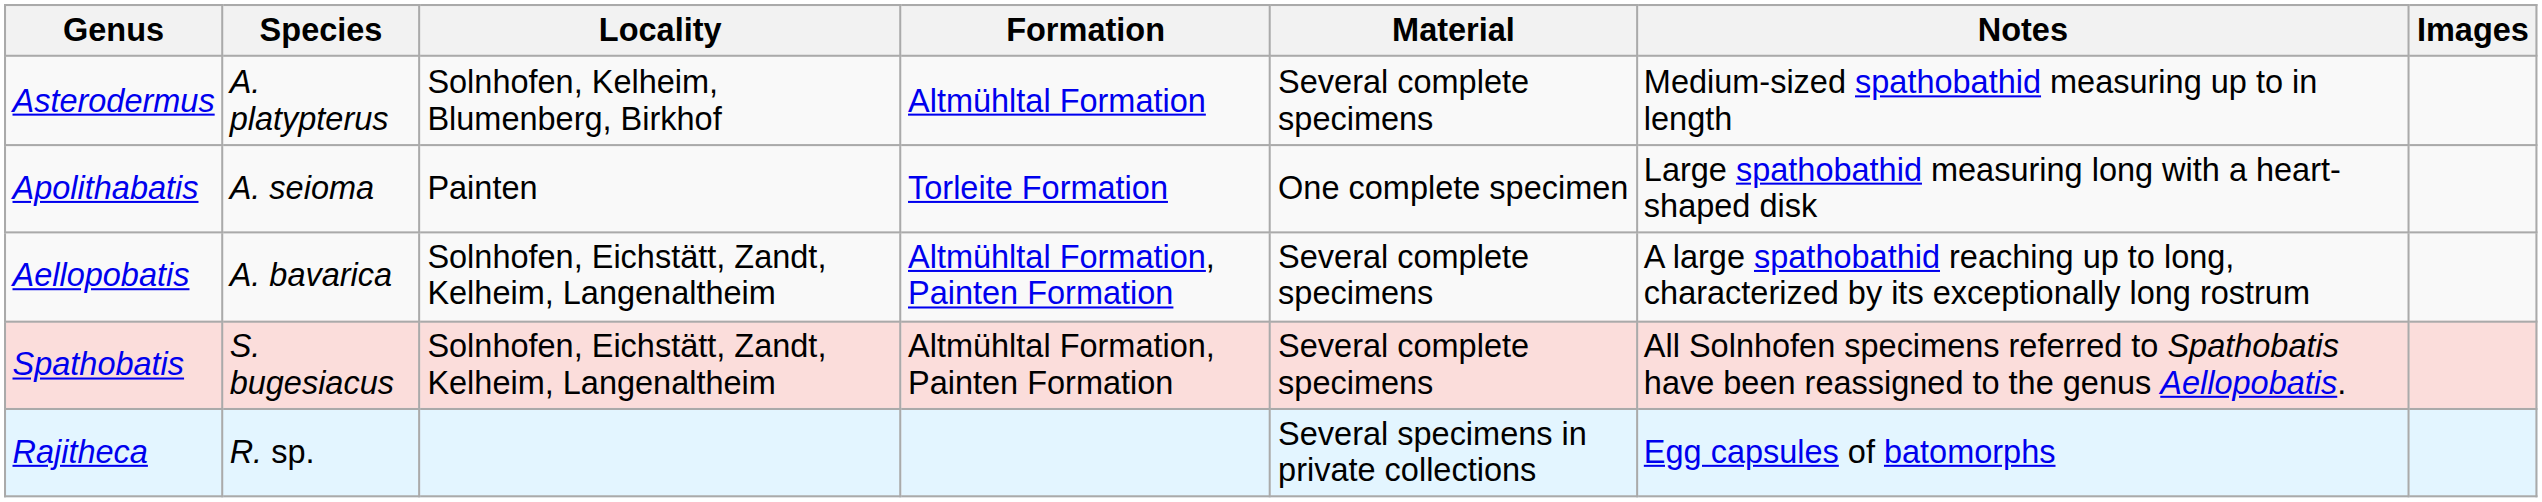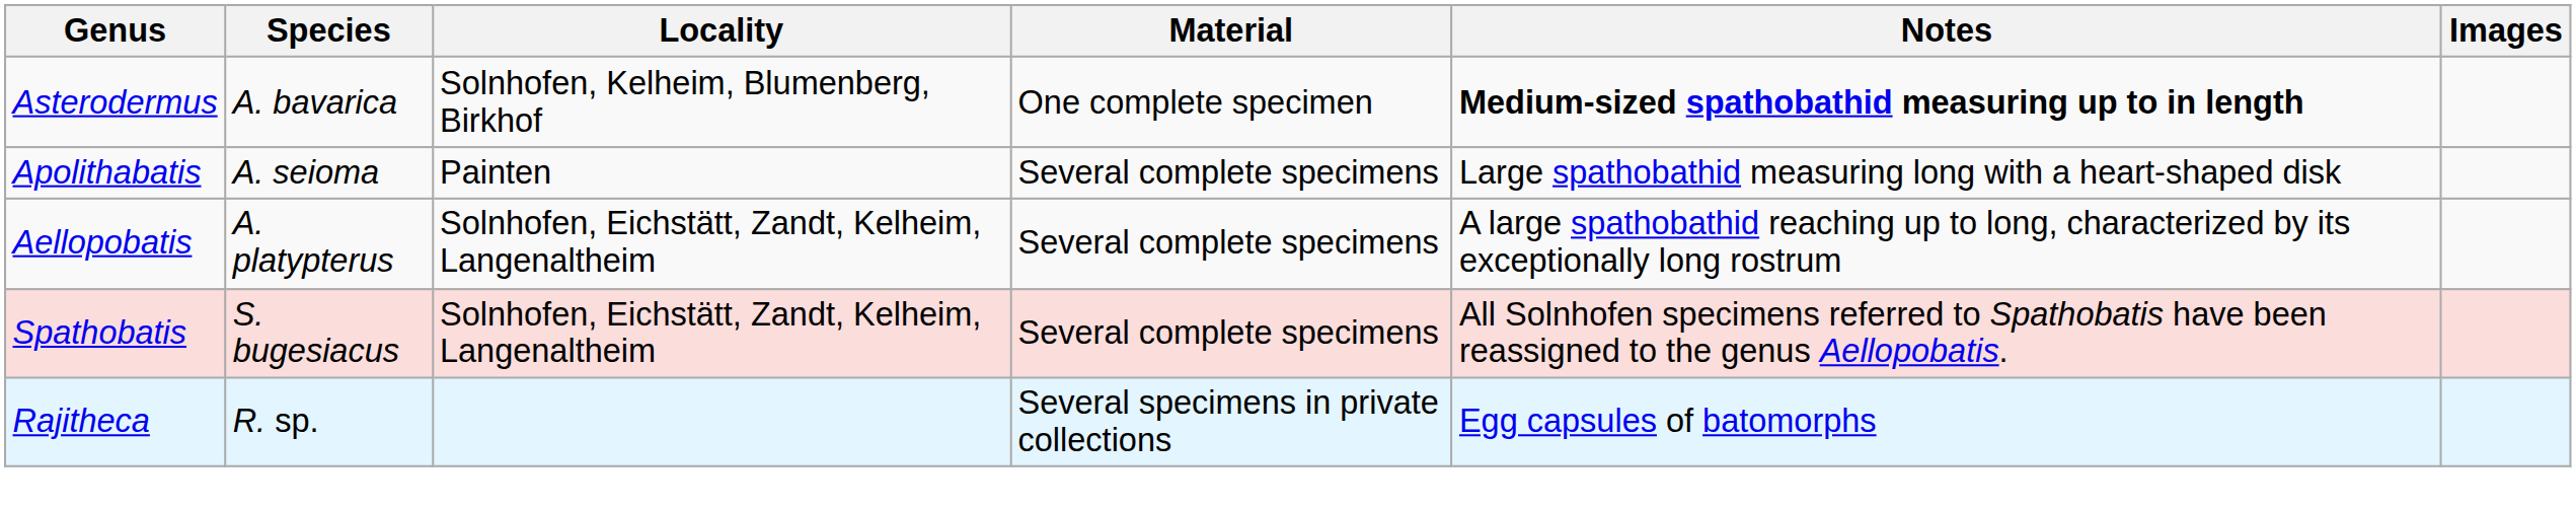 <table class="wikitable">
 <tr>
 <th>Genus</th>
 <th>Species</th>
 <th>Locality</th>
-<th>Formation</th>
 <th>Material</th>
 <th>Notes</th>
 <th>Images</th>
 </tr>
 <tr>
 <td><em><a href='#'>Asterodermus</a></em></td>
-<td><em>A. platypterus</em></td>
+<td><em>A. bavarica</em></td>
 <td>Solnhofen, Kelheim, Blumenberg, Birkhof</td>
-<td><a href='#'>Altmühltal Formation</a></td>
-<td>Several complete specimens</td>
-<td>Medium-sized <a href='#'>spathobathid</a> measuring up to  in length</td>
+<td>One complete specimen</td>
+<td><strong>Medium-sized <a href='#'>spathobathid</a> measuring up to  in length</strong></td>
 <td></td>
 </tr>
 <tr>
 <td><em><a href='#'>Apolithabatis</a></em></td>
 <td><em>A. seioma</em></td>
 <td>Painten</td>
-<td><a href='#'>Torleite Formation</a></td>
-<td>One complete specimen</td>
+<td>Several complete specimens</td>
 <td>Large <a href='#'>spathobathid</a> measuring  long with a heart-shaped disk</td>
 <td></td>
 </tr>
 <tr>
 <td><em><a href='#'>Aellopobatis</a></em></td>
-<td><em>A. bavarica</em></td>
+<td><em>A. platypterus</em></td>
 <td>Solnhofen, Eichstätt, Zandt, Kelheim, Langenaltheim</td>
-<td><a href='#'>Altmühltal Formation</a>, <a href='#'>Painten Formation</a></td>
 <td>Several complete specimens</td>
 <td>A large <a href='#'>spathobathid</a> reaching up to  long, characterized by its exceptionally long rostrum</td>
 <td></td>
 </tr>
 <tr>
 <td style="background:#fbdddb;"><em><a href='#'>Spathobatis</a></em></td>
 <td style="background:#fbdddb;"><em>S. bugesiacus</em></td>
 <td style="background:#fbdddb;">Solnhofen, Eichstätt, Zandt, Kelheim, Langenaltheim</td>
-<td style="background:#fbdddb;">Altmühltal Formation, Painten Formation</td>
 <td style="background:#fbdddb;">Several complete specimens</td>
 <td style="background:#fbdddb;">All Solnhofen specimens referred to <em>Spathobatis</em> have been reassigned to the genus <em><a href='#'>Aellopobatis</a></em>.</td>
 <td style="background:#fbdddb;"></td>
 </tr>
 <tr>
 <td style="background:#E3F5FF;"><em><a href='#'>Rajitheca</a></em></td>
 <td style="background:#E3F5FF;"><em>R.</em> sp.</td>
 <td style="background:#E3F5FF;"></td>
-<td style="background:#E3F5FF;"></td>
 <td style="background:#E3F5FF;">Several specimens in private collections</td>
 <td style="background:#E3F5FF;"><a href='#'>Egg capsules</a> of <a href='#'>batomorphs</a></td>
 <td style="background:#E3F5FF;"></td>
 </tr>
 </table>
